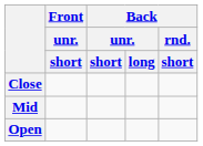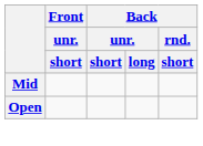 <table class="wikitable" style="text-align:center">
 <tr>
 <th colspan=1 rowspan=3></th>
 <th><a href='#'>Front</a></th>
 <th colspan="3"><a href='#'>Back</a></th>
 </tr>
 <tr class=small>
 <th><a href='#'>unr.</a></th>
 <th colspan=2><a href='#'>unr.</a></th>
 <th><a href='#'>rnd.</a></th>
 </tr>
 <tr class=small>
 <th><a href='#'>short</a></th>
 <th><a href='#'>short</a></th>
 <th><a href='#'>long</a></th>
 <th><a href='#'>short</a></th>
 </tr>
 <tr>
-<th><a href='#'>Close</a></th>
-<td></td>
-<td></td>
-<td></td>
-<td></td>
-</tr>
-<tr>
 <th><a href='#'>Mid</a></th>
 <td></td>
 <td></td>
 <td></td>
 <td></td>
 </tr>
 <tr>
 <th><a href='#'>Open</a></th>
 <td></td>
 <td></td>
 <td></td>
 <td></td>
 </tr>
 </table>
